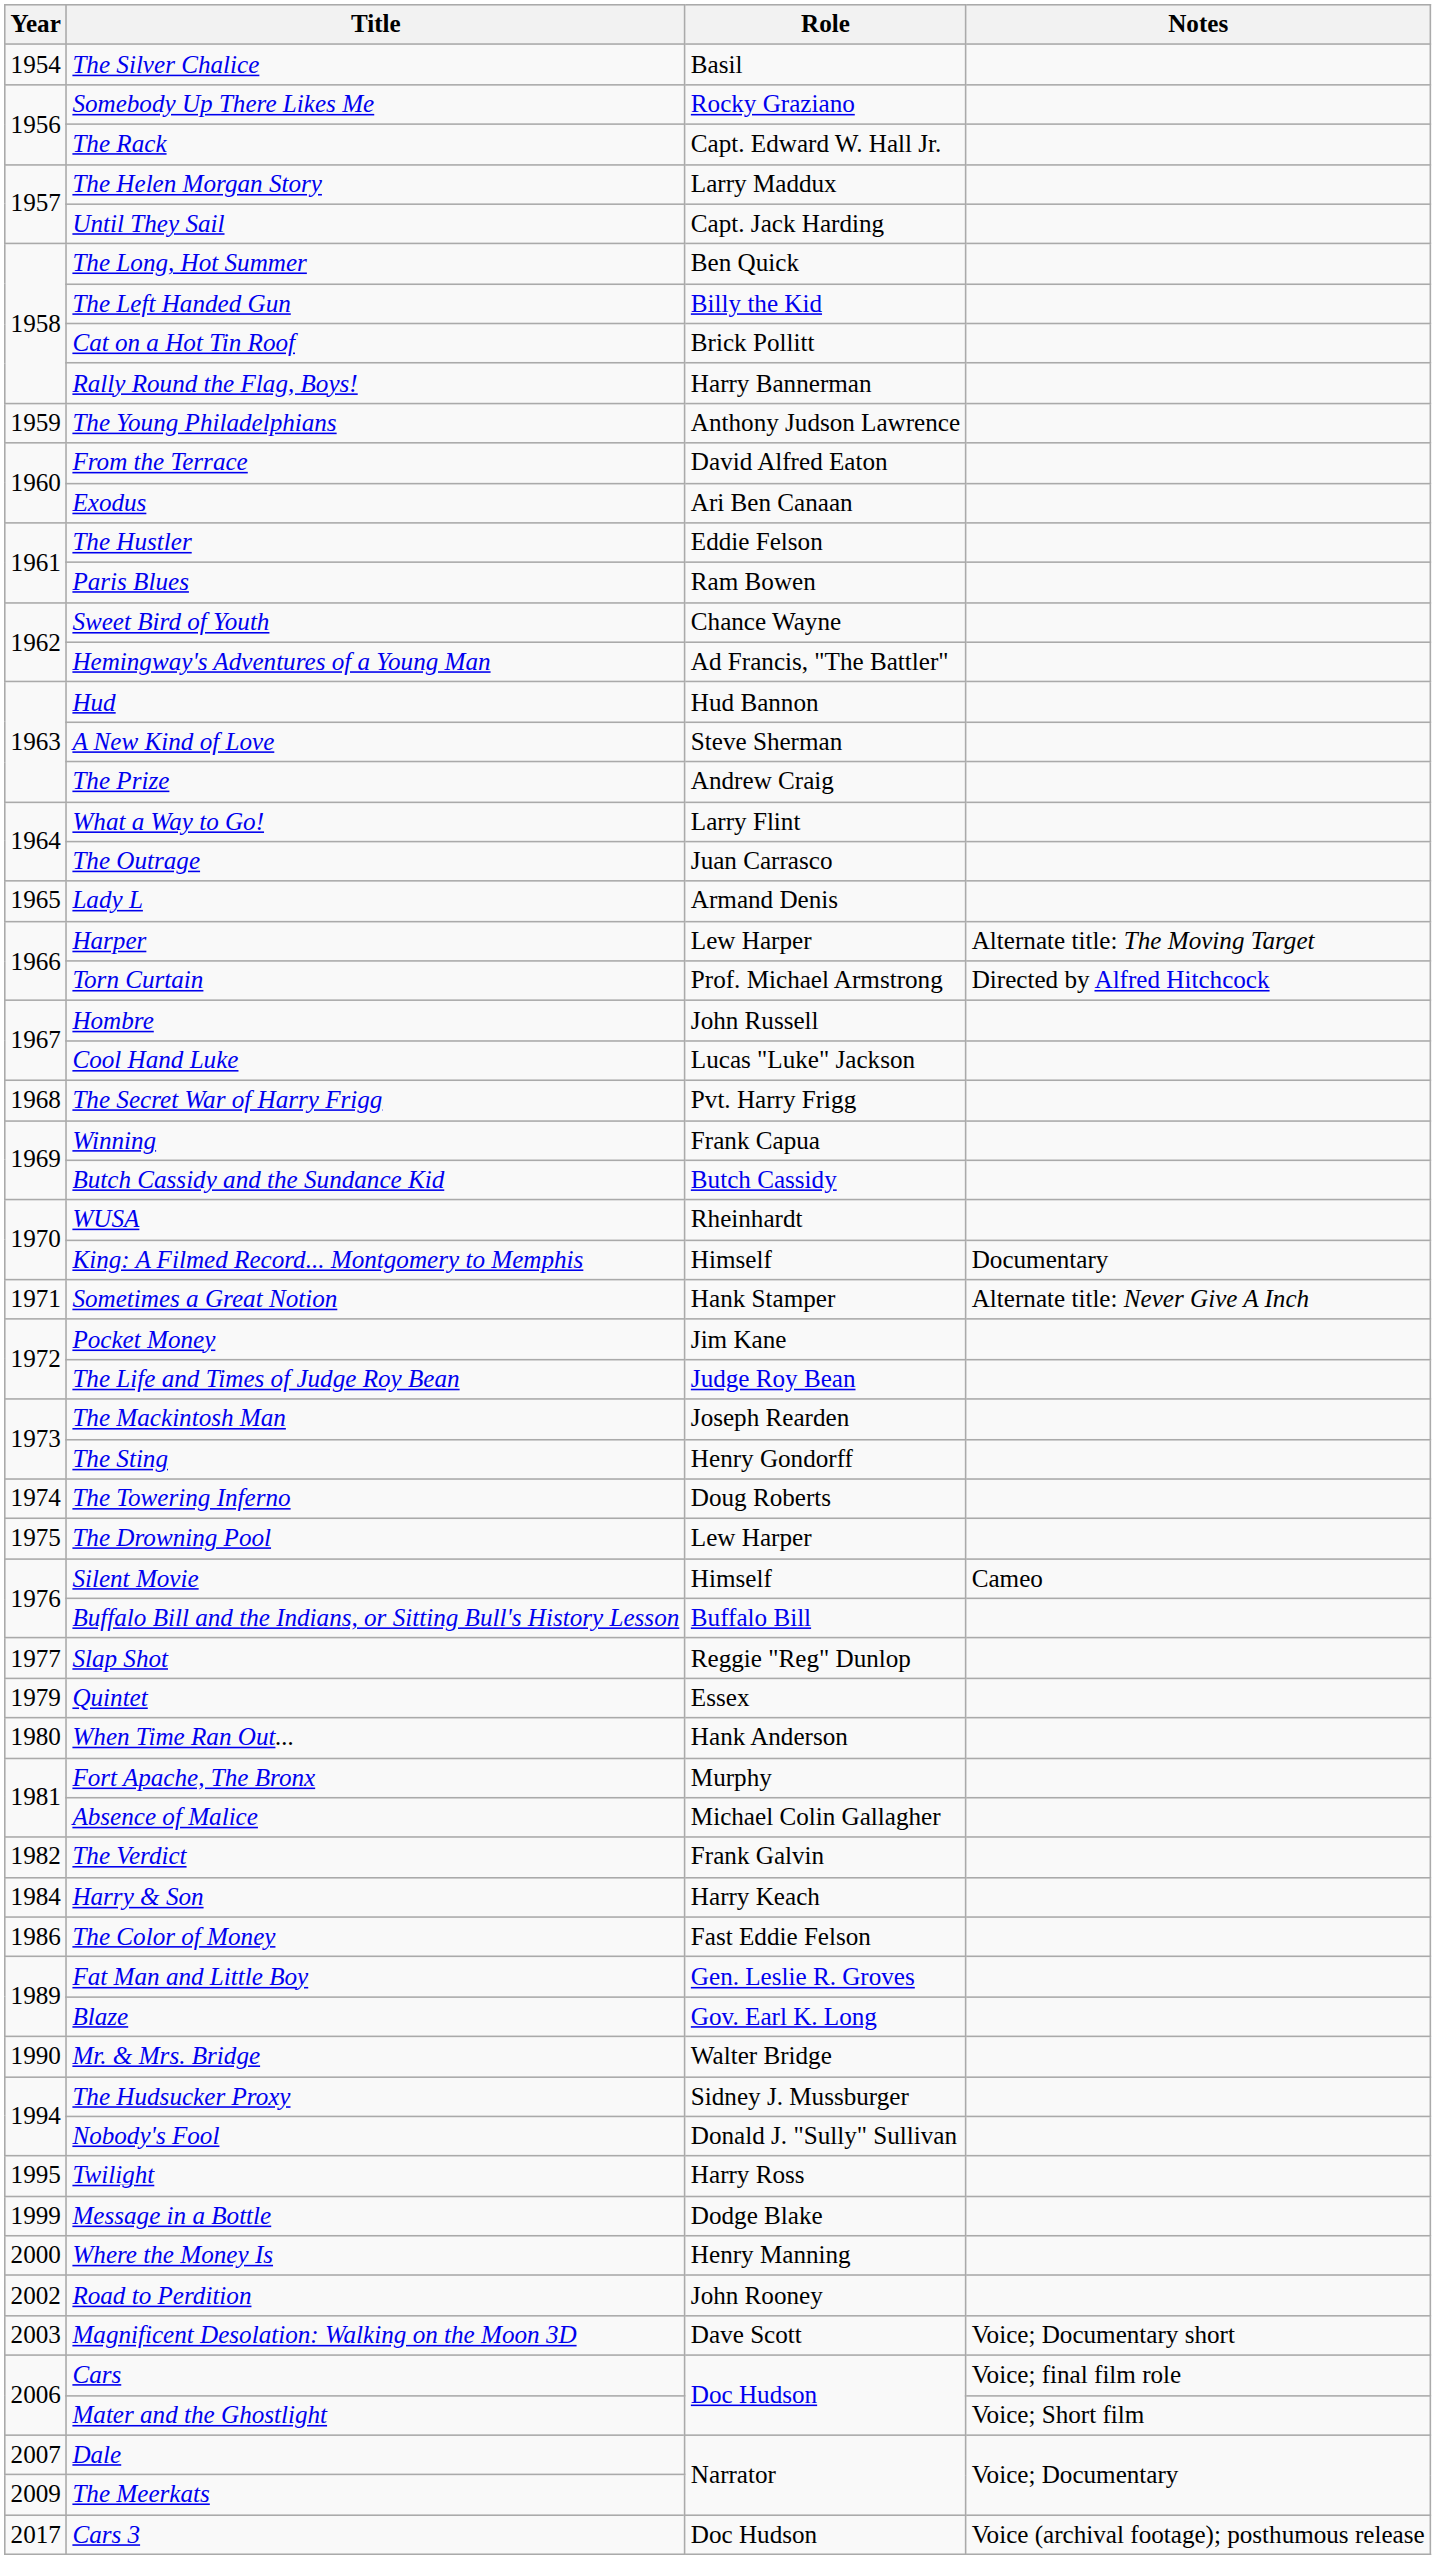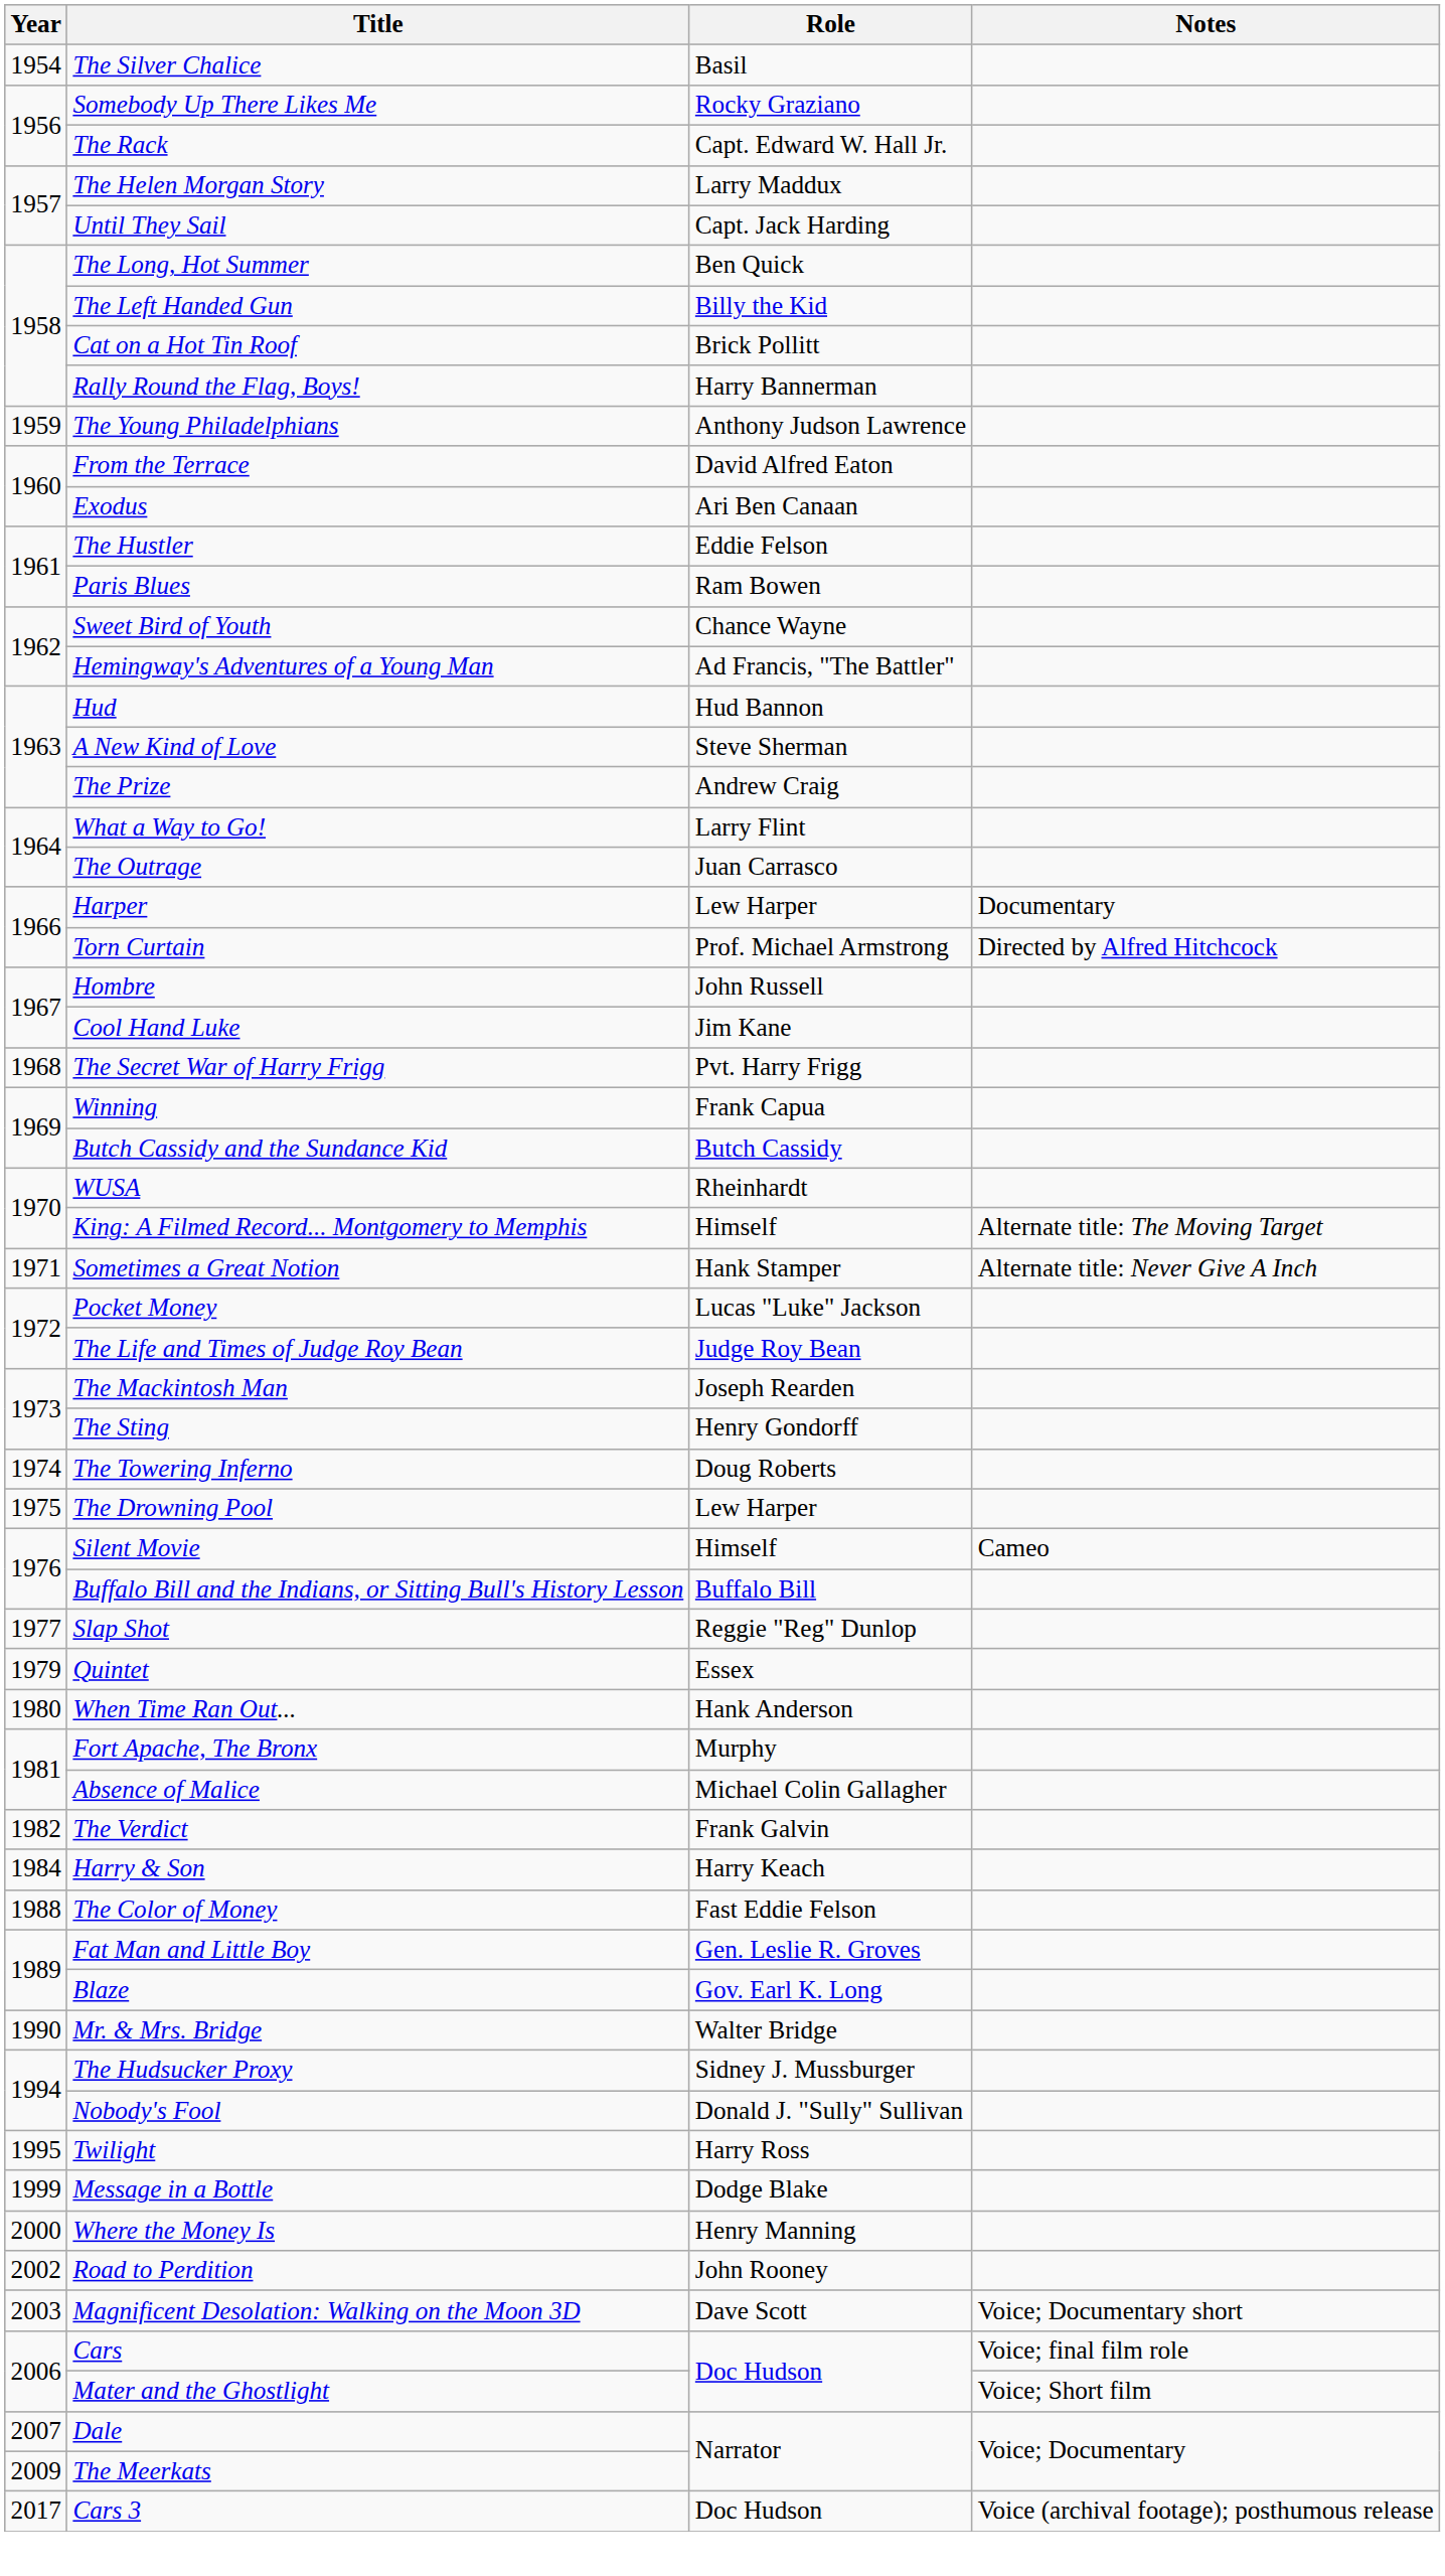 <table class="wikitable sortable">
 <tr>
 <th>Year</th>
 <th>Title</th>
 <th>Role</th>
 <th>Notes</th>
 </tr>
 <tr>
 <td>1954</td>
 <td data-sort-value="Silver Chalice, The"><em><a href='#'>The Silver Chalice</a></em></td>
 <td>Basil</td>
 <td></td>
 </tr>
 <tr>
 <td rowspan="2">1956</td>
 <td><em><a href='#'>Somebody Up There Likes Me</a></em></td>
 <td><a href='#'>Rocky Graziano</a></td>
 <td></td>
 </tr>
 <tr>
 <td data-sort-value="Rack, The"><em><a href='#'>The Rack</a></em></td>
 <td>Capt. Edward W. Hall Jr.</td>
 <td></td>
 </tr>
 <tr>
 <td rowspan="2">1957</td>
 <td data-sort-value="Helen Morgan Story, The"><em><a href='#'>The Helen Morgan Story</a></em></td>
 <td>Larry Maddux</td>
 <td></td>
 </tr>
 <tr>
 <td><em><a href='#'>Until They Sail</a></em></td>
 <td>Capt. Jack Harding</td>
 <td></td>
 </tr>
 <tr>
 <td rowspan="4">1958</td>
 <td data-sort-value="Long, Hot Summer, The"><em><a href='#'>The Long, Hot Summer</a></em></td>
 <td>Ben Quick</td>
 <td></td>
 </tr>
 <tr>
 <td data-sort-value="Left Handed Gun, The"><em><a href='#'>The Left Handed Gun</a></em></td>
 <td><a href='#'>Billy the Kid</a></td>
 <td></td>
 </tr>
 <tr>
 <td><em><a href='#'>Cat on a Hot Tin Roof</a></em></td>
 <td>Brick Pollitt</td>
 <td></td>
 </tr>
 <tr>
 <td><em><a href='#'>Rally Round the Flag, Boys!</a></em></td>
 <td>Harry Bannerman</td>
 <td></td>
 </tr>
 <tr>
 <td>1959</td>
 <td data-sort-value="Young Philadelphians, The"><em><a href='#'>The Young Philadelphians</a></em></td>
 <td>Anthony Judson Lawrence</td>
 <td></td>
 </tr>
 <tr>
 <td rowspan="2">1960</td>
 <td><em><a href='#'>From the Terrace</a></em></td>
 <td>David Alfred Eaton</td>
 <td></td>
 </tr>
 <tr>
 <td><em><a href='#'>Exodus</a></em></td>
 <td>Ari Ben Canaan</td>
 <td></td>
 </tr>
 <tr>
 <td rowspan="2">1961</td>
 <td data-sort-value="Hustler, The"><em><a href='#'>The Hustler</a></em></td>
 <td>Eddie Felson</td>
 <td></td>
 </tr>
 <tr>
 <td><em><a href='#'>Paris Blues</a></em></td>
 <td>Ram Bowen</td>
 <td></td>
 </tr>
 <tr>
 <td rowspan="2">1962</td>
 <td><em><a href='#'>Sweet Bird of Youth</a></em></td>
 <td>Chance Wayne</td>
 <td></td>
 </tr>
 <tr>
 <td><em><a href='#'>Hemingway's Adventures of a Young Man</a></em></td>
 <td>Ad Francis, "The Battler"</td>
 <td></td>
 </tr>
 <tr>
 <td rowspan="3">1963</td>
 <td><em><a href='#'>Hud</a></em></td>
 <td>Hud Bannon</td>
 <td></td>
 </tr>
 <tr>
 <td data-sort-value="New Kind of Love, A"><em><a href='#'>A New Kind of Love</a></em></td>
 <td>Steve Sherman</td>
 <td></td>
 </tr>
 <tr>
 <td data-sort-value="Prize, The"><em><a href='#'>The Prize</a></em></td>
 <td>Andrew Craig</td>
 <td></td>
 </tr>
 <tr>
 <td rowspan="2">1964</td>
 <td><em><a href='#'>What a Way to Go!</a></em></td>
 <td>Larry Flint</td>
 <td></td>
 </tr>
 <tr>
 <td data-sort-value="Outrage, The"><em><a href='#'>The Outrage</a></em></td>
 <td>Juan Carrasco</td>
 <td></td>
 </tr>
 <tr>
-<td>1965</td>
-<td><em><a href='#'>Lady L</a></em></td>
-<td>Armand Denis</td>
-<td></td>
-</tr>
-<tr>
 <td rowspan="2">1966</td>
 <td><em><a href='#'>Harper</a></em></td>
 <td>Lew Harper</td>
-<td>Alternate title: <em>The Moving Target</em></td>
+<td>Documentary</td>
 </tr>
 <tr>
 <td><em><a href='#'>Torn Curtain</a></em></td>
 <td>Prof. Michael Armstrong</td>
 <td>Directed by <a href='#'>Alfred Hitchcock</a></td>
 </tr>
 <tr>
 <td rowspan="2">1967</td>
 <td><em><a href='#'>Hombre</a></em></td>
 <td>John Russell</td>
 <td></td>
 </tr>
 <tr>
 <td><em><a href='#'>Cool Hand Luke</a></em></td>
-<td>Lucas "Luke" Jackson</td>
+<td>Jim Kane</td>
 <td></td>
 </tr>
 <tr>
 <td>1968</td>
 <td data-sort-value="Secret War of Harry Frigg, The"><em><a href='#'>The Secret War of Harry Frigg</a></em></td>
 <td>Pvt. Harry Frigg</td>
 <td></td>
 </tr>
 <tr>
 <td rowspan="2">1969</td>
 <td><em><a href='#'>Winning</a></em></td>
 <td>Frank Capua</td>
 <td></td>
 </tr>
 <tr>
 <td><em><a href='#'>Butch Cassidy and the Sundance Kid</a></em></td>
 <td><a href='#'>Butch Cassidy</a></td>
 <td></td>
 </tr>
 <tr>
 <td rowspan="2">1970</td>
 <td><em><a href='#'>WUSA</a></em></td>
 <td>Rheinhardt</td>
 <td></td>
 </tr>
 <tr>
 <td><em><a href='#'>King: A Filmed Record... Montgomery to Memphis</a></em></td>
 <td>Himself</td>
-<td>Documentary</td>
+<td>Alternate title: <em>The Moving Target</em></td>
 </tr>
 <tr>
 <td>1971</td>
 <td><em><a href='#'>Sometimes a Great Notion</a></em></td>
 <td>Hank Stamper</td>
 <td>Alternate title: <em>Never Give A Inch</em></td>
 </tr>
 <tr>
 <td rowspan="2">1972</td>
 <td><em><a href='#'>Pocket Money</a></em></td>
-<td>Jim Kane</td>
+<td>Lucas "Luke" Jackson</td>
 <td></td>
 </tr>
 <tr>
 <td data-sort-value="Life and Times of Judge Roy Bean, The"><em><a href='#'>The Life and Times of Judge Roy Bean</a></em></td>
 <td><a href='#'>Judge Roy Bean</a></td>
 <td></td>
 </tr>
 <tr>
 <td rowspan="2">1973</td>
 <td data-sort-value="Mackintosh Man, The"><em><a href='#'>The Mackintosh Man</a></em></td>
 <td>Joseph Rearden</td>
 <td></td>
 </tr>
 <tr>
 <td data-sort-value="Sting, The"><em><a href='#'>The Sting</a></em></td>
 <td>Henry Gondorff</td>
 <td></td>
 </tr>
 <tr>
 <td>1974</td>
 <td data-sort-value="Towering Inferno, The"><em><a href='#'>The Towering Inferno</a></em></td>
 <td>Doug Roberts</td>
 <td></td>
 </tr>
 <tr>
 <td>1975</td>
 <td data-sort-value="Drowning Pool, The"><em><a href='#'>The Drowning Pool</a></em></td>
 <td>Lew Harper</td>
 <td></td>
 </tr>
 <tr>
 <td rowspan="2">1976</td>
 <td><em><a href='#'>Silent Movie</a></em></td>
 <td>Himself</td>
 <td>Cameo</td>
 </tr>
 <tr>
 <td><em><a href='#'>Buffalo Bill and the Indians, or Sitting Bull's History Lesson</a></em></td>
 <td><a href='#'>Buffalo Bill</a></td>
 <td></td>
 </tr>
 <tr>
 <td>1977</td>
 <td><em><a href='#'>Slap Shot</a></em></td>
 <td>Reggie "Reg" Dunlop</td>
 <td></td>
 </tr>
 <tr>
 <td>1979</td>
 <td><em><a href='#'>Quintet</a></em></td>
 <td>Essex</td>
 <td></td>
 </tr>
 <tr>
 <td>1980</td>
 <td><em><a href='#'>When Time Ran Out</a>...</em></td>
 <td>Hank Anderson</td>
 <td></td>
 </tr>
 <tr>
 <td rowspan="2">1981</td>
 <td><em><a href='#'>Fort Apache, The Bronx</a></em></td>
 <td>Murphy</td>
 <td></td>
 </tr>
 <tr>
 <td><em><a href='#'>Absence of Malice</a></em></td>
 <td>Michael Colin Gallagher</td>
 <td></td>
 </tr>
 <tr>
 <td>1982</td>
 <td data-sort-value="Verdict, The"><em><a href='#'>The Verdict</a></em></td>
 <td>Frank Galvin</td>
 <td></td>
 </tr>
 <tr>
 <td>1984</td>
 <td><em><a href='#'>Harry & Son</a></em></td>
 <td>Harry Keach</td>
 <td></td>
 </tr>
 <tr>
-<td>1986</td>
+<td>1988</td>
 <td data-sort-value="Color of Money, The"><em><a href='#'>The Color of Money</a></em></td>
 <td>Fast Eddie Felson</td>
 <td></td>
 </tr>
 <tr>
 <td rowspan="2">1989</td>
 <td><em><a href='#'>Fat Man and Little Boy</a></em></td>
 <td><a href='#'>Gen. Leslie R. Groves</a></td>
 <td></td>
 </tr>
 <tr>
 <td><em><a href='#'>Blaze</a></em></td>
 <td><a href='#'>Gov. Earl K. Long</a></td>
 <td></td>
 </tr>
 <tr>
 <td>1990</td>
 <td><em><a href='#'>Mr. & Mrs. Bridge</a></em></td>
 <td>Walter Bridge</td>
 <td></td>
 </tr>
 <tr>
 <td rowspan="2">1994</td>
 <td data-sort-value="Hudsucker Proxy, The"><em><a href='#'>The Hudsucker Proxy</a></em></td>
 <td>Sidney J. Mussburger</td>
 <td></td>
 </tr>
 <tr>
 <td><em><a href='#'>Nobody's Fool</a></em></td>
 <td>Donald J. "Sully" Sullivan</td>
 <td></td>
 </tr>
 <tr>
 <td>1995</td>
 <td><em><a href='#'>Twilight</a></em></td>
 <td>Harry Ross</td>
 <td></td>
 </tr>
 <tr>
 <td>1999</td>
 <td><em><a href='#'>Message in a Bottle</a></em></td>
 <td>Dodge Blake</td>
 <td></td>
 </tr>
 <tr>
 <td>2000</td>
 <td><em><a href='#'>Where the Money Is</a></em></td>
 <td>Henry Manning</td>
 <td></td>
 </tr>
 <tr>
 <td>2002</td>
 <td><em><a href='#'>Road to Perdition</a></em></td>
 <td>John Rooney</td>
 <td></td>
 </tr>
 <tr>
 <td>2003</td>
 <td><em><a href='#'>Magnificent Desolation: Walking on the Moon 3D</a></em></td>
 <td>Dave Scott</td>
 <td>Voice; Documentary short</td>
 </tr>
 <tr>
 <td rowspan="2">2006</td>
 <td><em><a href='#'>Cars</a></em></td>
 <td rowspan="2"><a href='#'>Doc Hudson</a></td>
 <td>Voice; final film role</td>
 </tr>
 <tr>
 <td><em><a href='#'>Mater and the Ghostlight</a></em></td>
 <td>Voice; Short film</td>
 </tr>
 <tr>
 <td>2007</td>
 <td><em><a href='#'>Dale</a></em></td>
 <td rowspan="2">Narrator</td>
 <td rowspan="2">Voice; Documentary</td>
 </tr>
 <tr>
 <td>2009</td>
 <td data-sort-value="Meerkats, The"><em><a href='#'>The Meerkats</a></em></td>
 </tr>
 <tr>
 <td>2017</td>
 <td><em><a href='#'>Cars 3</a></em></td>
 <td>Doc Hudson</td>
 <td>Voice (archival footage); posthumous release</td>
 </tr>
 <tr>
 </tr>
 </table>
